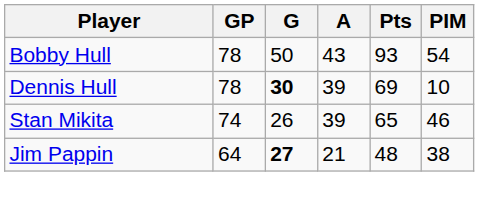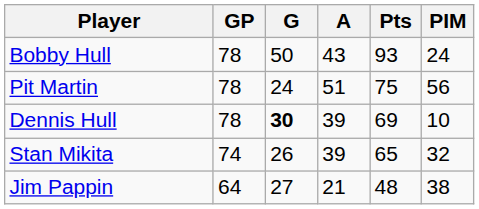 <table class="wikitable">
 <tr>
 <th bgcolor="#DDDDFF" width="40%">Player</th>
 <th bgcolor="#DDDDFF" width="10%">GP</th>
 <th bgcolor="#DDDDFF" width="10%">G</th>
 <th bgcolor="#DDDDFF" width="10%">A</th>
 <th bgcolor="#DDDDFF" width="10%">Pts</th>
 <th bgcolor="#DDDDFF" width="10%">PIM</th>
 </tr>
 <tr>
 <td><a href='#'>Bobby Hull</a></td>
 <td>78</td>
 <td>50</td>
 <td>43</td>
 <td>93</td>
-<td>54</td>
+<td>24</td>
+</tr>
+<tr>
+<td><a href='#'>Pit Martin</a></td>
+<td>78</td>
+<td>24</td>
+<td>51</td>
+<td>75</td>
+<td>56</td>
 </tr>
 <tr>
 <td><a href='#'>Dennis Hull</a></td>
 <td>78</td>
 <td><strong>30</strong></td>
 <td>39</td>
 <td>69</td>
 <td>10</td>
 </tr>
 <tr>
 <td><a href='#'>Stan Mikita</a></td>
 <td>74</td>
 <td>26</td>
 <td>39</td>
 <td>65</td>
-<td>46</td>
+<td>32</td>
 </tr>
 <tr>
 <td><a href='#'>Jim Pappin</a></td>
 <td>64</td>
-<td><strong>27</strong></td>
+<td>27</td>
 <td>21</td>
 <td>48</td>
 <td>38</td>
 </tr>
 </table>
